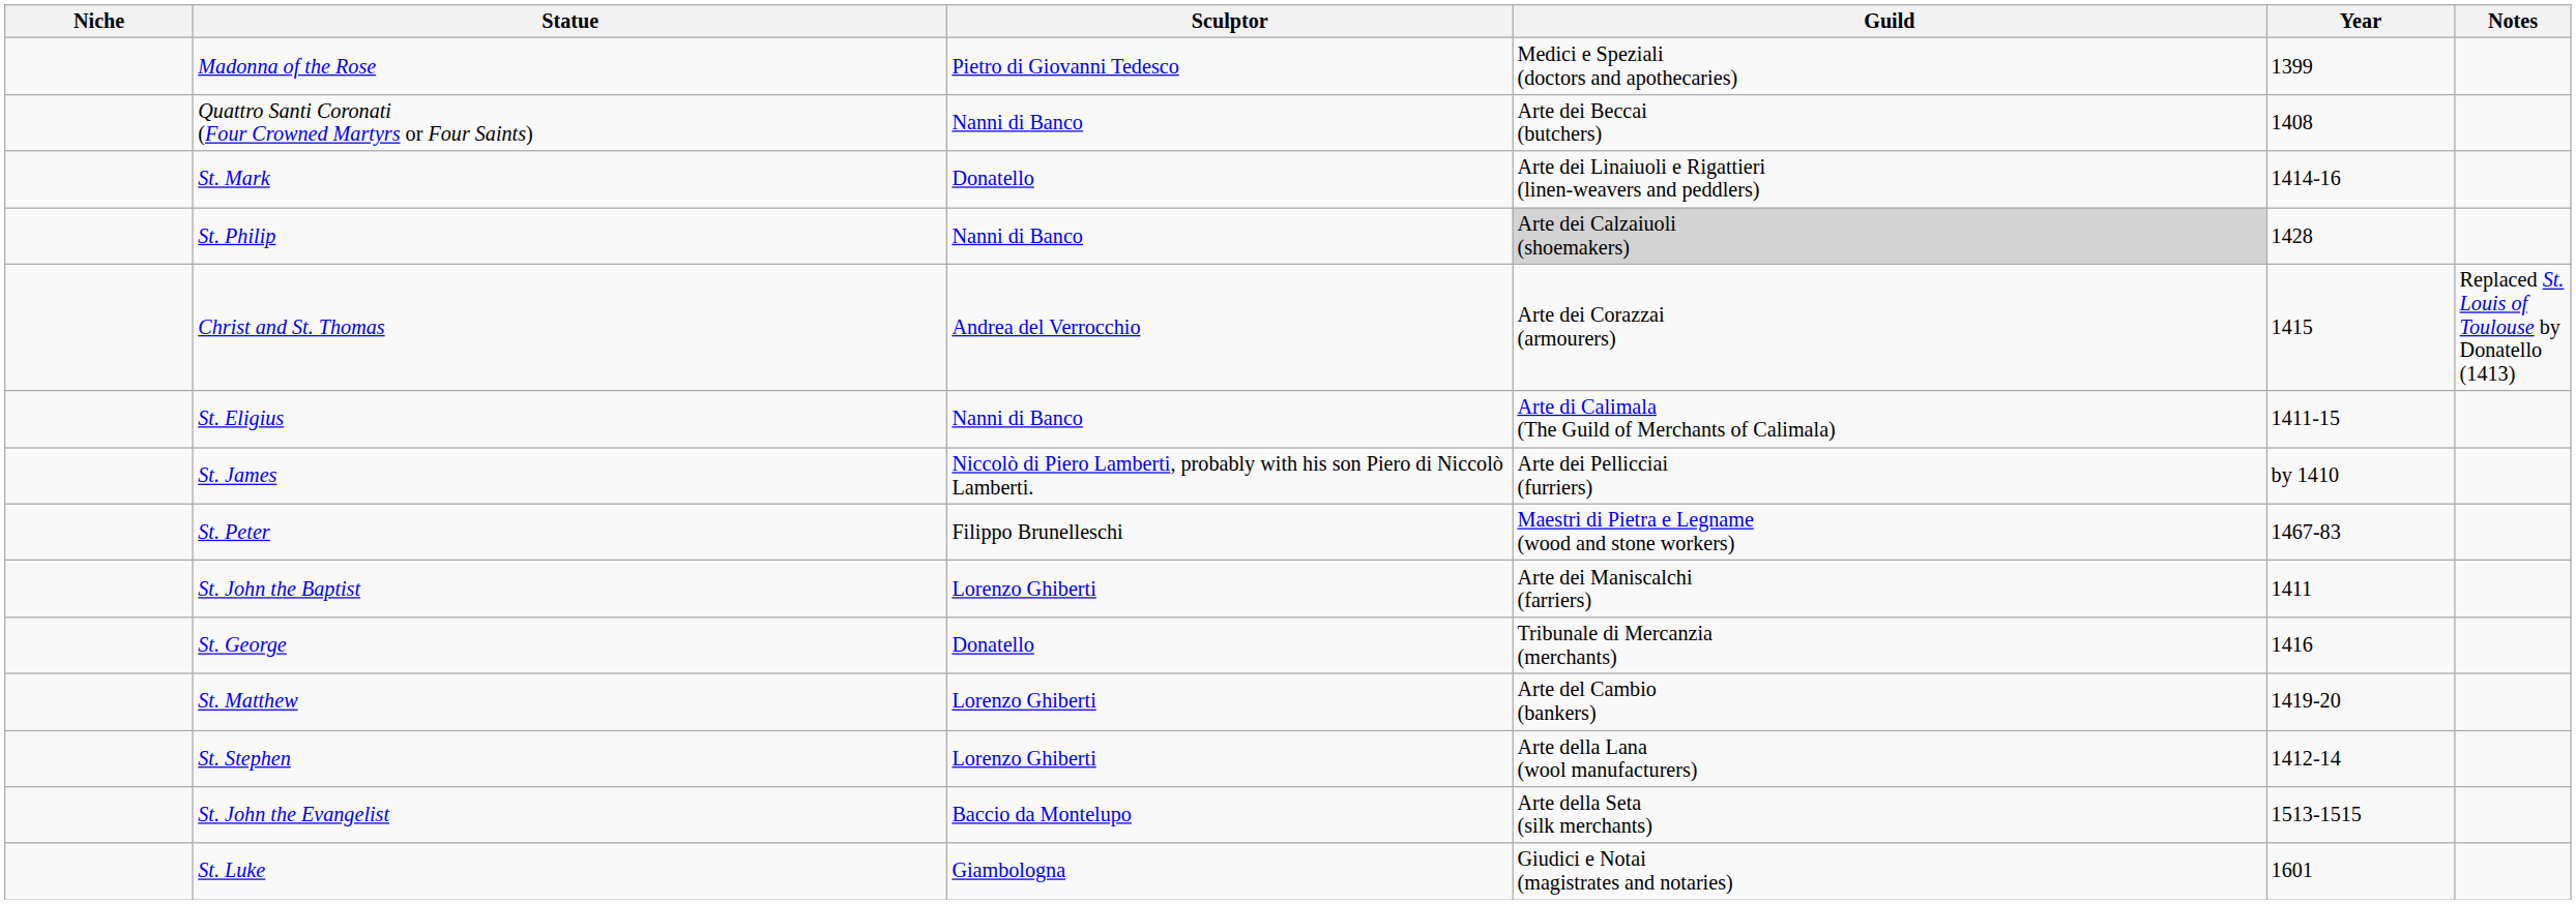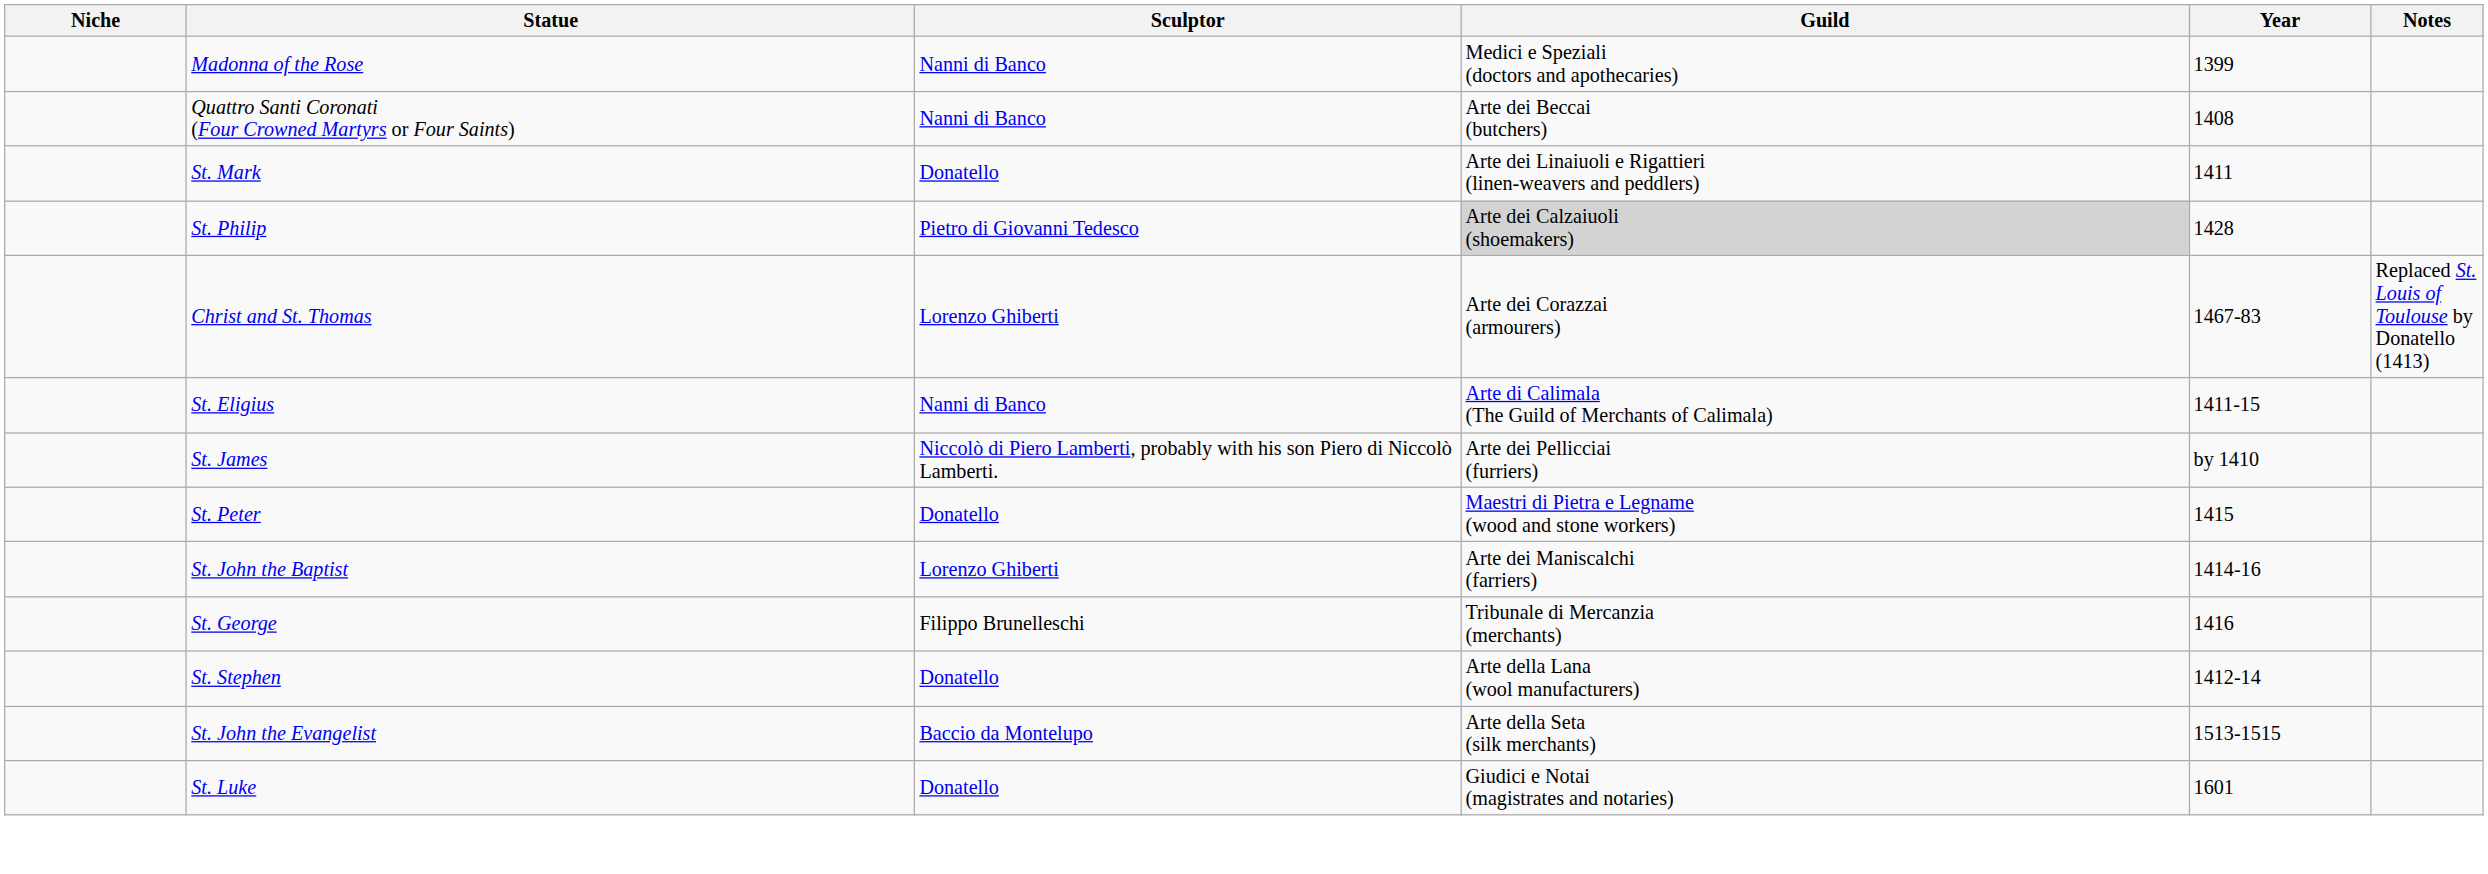 <table class="wikitable sortable collapsible">
 <tr>
 <th width="5%">Niche</th>
 <th width="20%">Statue</th>
 <th width="15%">Sculptor</th>
 <th width="20%">Guild</th>
 <th width="5%">Year</th>
 <th width="2%">Notes</th>
 </tr>
 <tr>
 <td></td>
 <td><em><a href='#'>Madonna of the Rose</a></em></td>
-<td><a href='#'>Pietro di Giovanni Tedesco</a></td>
+<td><a href='#'>Nanni di Banco</a></td>
 <td>Medici e Speziali<br>(doctors and apothecaries)</td>
 <td>1399</td>
 <td></td>
 </tr>
 <tr>
 <td></td>
 <td><em>Quattro Santi Coronati</em><br>(<em><a href='#'>Four Crowned Martyrs</a></em> or <em>Four Saints</em>)</td>
 <td><a href='#'>Nanni di Banco</a></td>
 <td>Arte dei Beccai<br>(butchers)</td>
 <td>1408</td>
 <td></td>
 </tr>
 <tr>
 <td></td>
 <td><em><a href='#'>St. Mark</a></em></td>
 <td><a href='#'>Donatello</a></td>
 <td>Arte dei Linaiuoli e Rigattieri<br>(linen-weavers and peddlers)</td>
-<td>1414-16</td>
+<td>1411</td>
 <td></td>
 </tr>
 <tr>
 <td></td>
 <td><em><a href='#'>St. Philip</a></em></td>
-<td><a href='#'>Nanni di Banco</a></td>
+<td><a href='#'>Pietro di Giovanni Tedesco</a></td>
 <td style="background: lightgrey;">Arte dei Calzaiuoli<br>(shoemakers)</td>
 <td>1428</td>
 <td></td>
 </tr>
 <tr>
 <td></td>
 <td><em><a href='#'>Christ and St. Thomas</a></em></td>
-<td><a href='#'>Andrea del Verrocchio</a></td>
+<td><a href='#'>Lorenzo Ghiberti</a></td>
 <td>Arte dei Corazzai<br>(armourers)</td>
-<td>1415</td>
+<td>1467-83</td>
 <td>Replaced <em><a href='#'>St. Louis of Toulouse</a></em> by Donatello (1413)</td>
 </tr>
 <tr>
 <td></td>
 <td><em><a href='#'>St. Eligius</a></em></td>
 <td><a href='#'>Nanni di Banco</a></td>
 <td><a href='#'>Arte di Calimala</a><br>(The Guild of Merchants of Calimala)</td>
 <td>1411-15</td>
 <td></td>
 </tr>
 <tr>
 <td></td>
 <td><em><a href='#'>St. James</a></em></td>
 <td><a href='#'>Niccolò di Piero Lamberti</a>, probably with his son Piero di Niccolò Lamberti.</td>
 <td>Arte dei Pellicciai<br>(furriers)</td>
 <td>by 1410</td>
 <td></td>
 </tr>
 <tr>
 <td></td>
 <td><em><a href='#'>St. Peter</a></em></td>
-<td>Filippo Brunelleschi</td>
+<td><a href='#'>Donatello</a></td>
 <td><a href='#'>Maestri di Pietra e Legname</a><br>(wood and stone workers)</td>
-<td>1467-83</td>
+<td>1415</td>
 <td></td>
 </tr>
 <tr>
 <td></td>
 <td><em><a href='#'>St. John the Baptist</a></em></td>
 <td><a href='#'>Lorenzo Ghiberti</a></td>
 <td>Arte dei Maniscalchi<br>(farriers)</td>
-<td>1411</td>
+<td>1414-16</td>
 <td></td>
 </tr>
 <tr>
 <td></td>
 <td><em><a href='#'>St. George</a></em></td>
-<td><a href='#'>Donatello</a></td>
+<td>Filippo Brunelleschi</td>
 <td>Tribunale di Mercanzia<br>(merchants)</td>
 <td>1416</td>
 <td></td>
 </tr>
 <tr>
 <td></td>
-<td><em><a href='#'>St. Matthew</a></em></td>
-<td><a href='#'>Lorenzo Ghiberti</a></td>
-<td>Arte del Cambio<br>(bankers)</td>
-<td>1419-20</td>
-<td></td>
-</tr>
-<tr>
-<td></td>
 <td><em><a href='#'>St. Stephen</a></em></td>
-<td><a href='#'>Lorenzo Ghiberti</a></td>
+<td><a href='#'>Donatello</a></td>
 <td>Arte della Lana<br>(wool manufacturers)</td>
 <td>1412-14</td>
 <td></td>
 </tr>
 <tr>
 <td></td>
 <td><em><a href='#'>St. John the Evangelist</a></em></td>
 <td><a href='#'>Baccio da Montelupo</a></td>
 <td>Arte della Seta<br>(silk merchants)</td>
 <td>1513-1515</td>
 <td></td>
 </tr>
 <tr>
 <td></td>
 <td><em><a href='#'>St. Luke</a></em></td>
-<td><a href='#'>Giambologna</a></td>
+<td><a href='#'>Donatello</a></td>
 <td>Giudici e Notai<br>(magistrates and notaries)</td>
 <td>1601</td>
 <td></td>
 </tr>
 </table>
